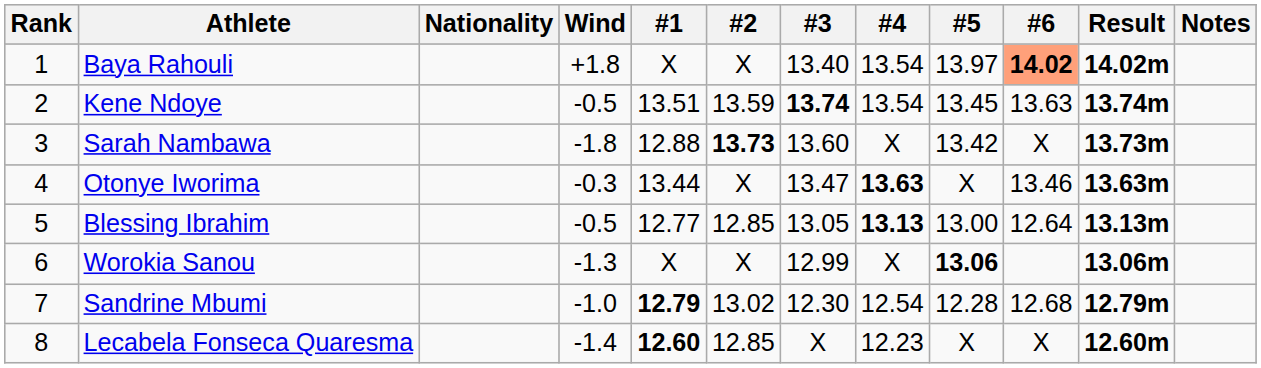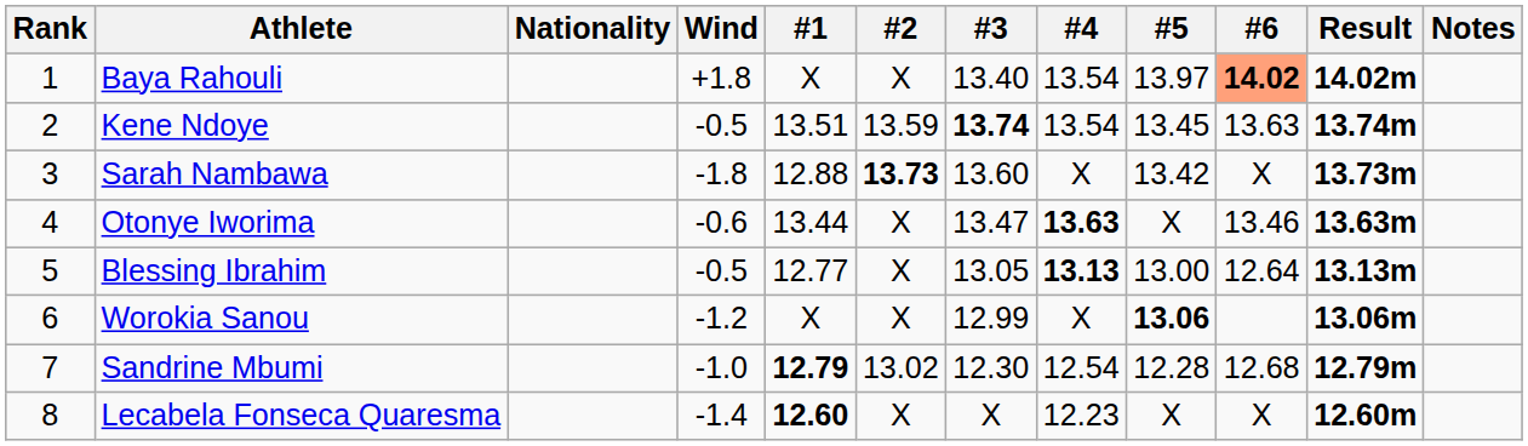 <table class="wikitable sortable" style="text-align:center">
 <tr>
 <th>Rank</th>
 <th>Athlete</th>
 <th>Nationality</th>
 <th>Wind</th>
 <th>#1</th>
 <th>#2</th>
 <th>#3</th>
 <th>#4</th>
 <th>#5</th>
 <th>#6</th>
 <th>Result</th>
 <th>Notes</th>
 </tr>
 <tr>
 <td>1</td>
 <td align=left><a href='#'>Baya Rahouli</a></td>
 <td align=left></td>
 <td>+1.8</td>
 <td>X</td>
 <td>X</td>
 <td>13.40</td>
 <td>13.54</td>
 <td>13.97</td>
 <td style="background: lightsalmon;"><strong>14.02</strong></td>
 <td><strong>14.02m</strong></td>
 <td></td>
 </tr>
 <tr>
 <td>2</td>
 <td align=left><a href='#'>Kene Ndoye</a></td>
 <td align=left></td>
 <td>-0.5</td>
 <td>13.51</td>
 <td>13.59</td>
 <td><strong>13.74</strong></td>
 <td>13.54</td>
 <td>13.45</td>
 <td>13.63</td>
 <td><strong>13.74m</strong></td>
 <td></td>
 </tr>
 <tr>
 <td>3</td>
 <td align=left><a href='#'>Sarah Nambawa</a></td>
 <td align=left></td>
 <td>-1.8</td>
 <td>12.88</td>
 <td><strong>13.73</strong></td>
 <td>13.60</td>
 <td>X</td>
 <td>13.42</td>
 <td>X</td>
 <td><strong>13.73m</strong></td>
 <td></td>
 </tr>
 <tr>
 <td>4</td>
 <td align=left><a href='#'>Otonye Iworima</a></td>
 <td align=left></td>
-<td>-0.3</td>
+<td>-0.6</td>
 <td>13.44</td>
 <td>X</td>
 <td>13.47</td>
 <td><strong>13.63</strong></td>
 <td>X</td>
 <td>13.46</td>
 <td><strong>13.63m</strong></td>
 <td></td>
 </tr>
 <tr>
 <td>5</td>
 <td align=left><a href='#'>Blessing Ibrahim</a></td>
 <td align=left></td>
 <td>-0.5</td>
 <td>12.77</td>
-<td>12.85</td>
+<td>X</td>
 <td>13.05</td>
 <td><strong>13.13</strong></td>
 <td>13.00</td>
 <td>12.64</td>
 <td><strong>13.13m</strong></td>
 <td></td>
 </tr>
 <tr>
 <td>6</td>
 <td align=left><a href='#'>Worokia Sanou</a></td>
 <td align=left></td>
-<td>-1.3</td>
+<td>-1.2</td>
 <td>X</td>
 <td>X</td>
 <td>12.99</td>
 <td>X</td>
 <td><strong>13.06</strong></td>
 <td></td>
 <td><strong>13.06m</strong></td>
 <td></td>
 </tr>
 <tr>
 <td>7</td>
 <td align=left><a href='#'>Sandrine Mbumi</a></td>
 <td align=left></td>
 <td>-1.0</td>
 <td><strong>12.79</strong></td>
 <td>13.02</td>
 <td>12.30</td>
 <td>12.54</td>
 <td>12.28</td>
 <td>12.68</td>
 <td><strong>12.79m</strong></td>
 <td></td>
 </tr>
 <tr>
 <td>8</td>
 <td align=left><a href='#'>Lecabela Fonseca Quaresma</a></td>
 <td align=left></td>
 <td>-1.4</td>
 <td><strong>12.60</strong></td>
-<td>12.85</td>
+<td>X</td>
 <td>X</td>
 <td>12.23</td>
 <td>X</td>
 <td>X</td>
 <td><strong>12.60m</strong></td>
 <td></td>
 </tr>
 </table>
